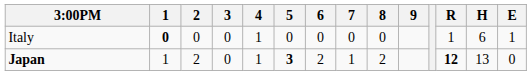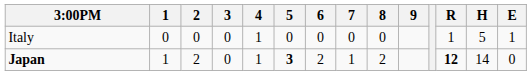 <table border=1 cellspacing=0 width=600 style="margin-left:3em;" class="wikitable">
 <tr style="text-align:center; background-color:#e6e6e6;">
 <th align=left width=28%>3:00PM</th>
 <th width=6%>1</th>
 <th width=6%>2</th>
 <th width=6%>3</th>
 <th width=6%>4</th>
 <th width=6%>5</th>
 <th width=6%>6</th>
 <th width=6%>7</th>
 <th width=6%>8</th>
 <th width=6%>9</th>
 <th rowspan="3" width=0.5%></th>
 <th width=6%>R</th>
 <th width=6%>H</th>
 <th width=6%>E</th>
 </tr>
 <tr style="text-align:center;">
 <td align=left> Italy</td>
-<td><strong>0</strong></td>
+<td>0</td>
 <td>0</td>
 <td>0</td>
 <td>1</td>
 <td>0</td>
 <td>0</td>
 <td>0</td>
 <td>0</td>
 <td></td>
 <td>1</td>
-<td>6</td>
+<td>5</td>
 <td>1</td>
 </tr>
 <tr style="text-align:center;">
 <td align=left> <strong>Japan</strong></td>
 <td>1</td>
 <td>2</td>
 <td>0</td>
 <td>1</td>
 <td><strong>3</strong></td>
 <td>2</td>
 <td>1</td>
 <td>2</td>
 <td></td>
 <td><strong>12</strong></td>
-<td>13</td>
+<td>14</td>
 <td>0</td>
 </tr>
 </table>
